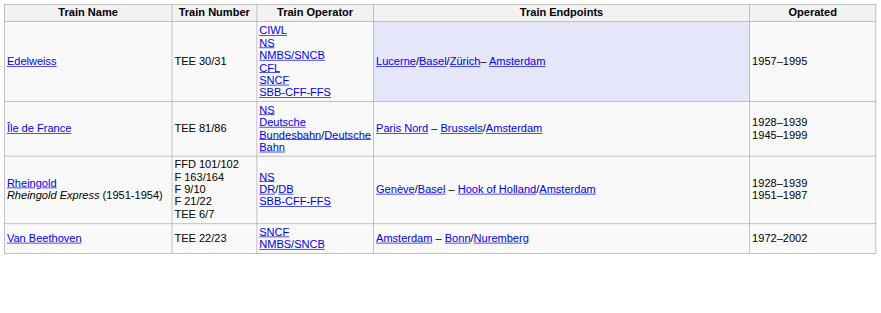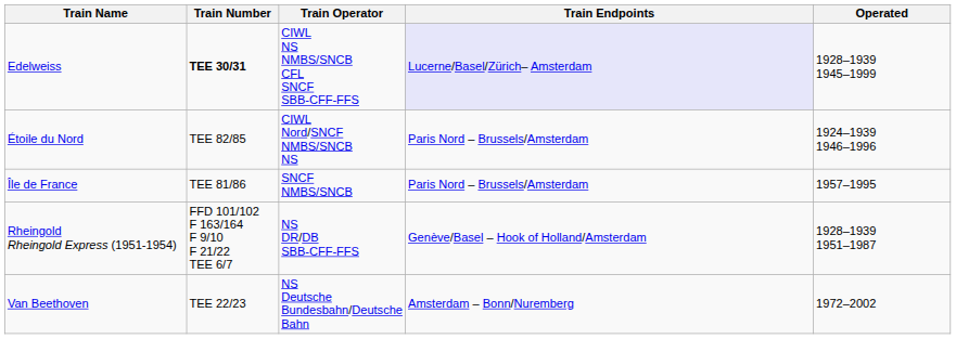 <table class="wikitable" width=100%>
 <tr>
 <th width=20%>Train Name</th>
 <th width=10%>Train Number</th>
 <th width=10%>Train Operator</th>
 <th width=45%>Train Endpoints</th>
 <th width=15%>Operated</th>
 </tr>
 <tr>
 <td><a href='#'>Edelweiss</a></td>
-<td>TEE 30/31</td>
+<td><strong>TEE 30/31</strong></td>
 <td><a href='#'>CIWL</a> <br> <a href='#'>NS</a> <br> <a href='#'>NMBS/SNCB</a> <br> <a href='#'>CFL</a> <br> <a href='#'>SNCF</a> <br> <a href='#'>SBB-CFF-FFS</a></td>
 <td style="background: lavender;"><a href='#'>Lucerne</a>/<a href='#'>Basel</a>/<a href='#'>Zürich</a>– <a href='#'>Amsterdam</a></td>
-<td>1957–1995</td>
+<td>1928–1939 <br> 1945–1999</td>
+</tr>
+<tr>
+<td><a href='#'>Étoile du Nord</a></td>
+<td>TEE 82/85</td>
+<td><a href='#'>CIWL</a> <br> <a href='#'>Nord</a>/<a href='#'>SNCF</a> <br> <a href='#'>NMBS/SNCB</a> <br> <a href='#'>NS</a></td>
+<td><a href='#'>Paris Nord</a> – <a href='#'>Brussels</a>/<a href='#'>Amsterdam</a></td>
+<td>1924–1939 <br> 1946–1996</td>
 </tr>
 <tr>
 <td><a href='#'>Île de France</a></td>
 <td>TEE 81/86</td>
-<td><a href='#'>NS</a> <br> <a href='#'>Deutsche Bundesbahn</a>/<a href='#'>Deutsche Bahn</a></td>
+<td><a href='#'>SNCF</a> <br> <a href='#'>NMBS/SNCB</a></td>
 <td><a href='#'>Paris Nord</a> – <a href='#'>Brussels</a>/<a href='#'>Amsterdam</a></td>
-<td>1928–1939 <br> 1945–1999</td>
+<td>1957–1995</td>
 </tr>
 <tr>
 <td><a href='#'>Rheingold</a> <br> <em>Rheingold Express</em> (1951-1954)</td>
 <td>FFD 101/102<br> F 163/164 <br> F 9/10 <br> F 21/22 <br> TEE 6/7</td>
 <td><a href='#'>NS</a> <br> <a href='#'>DR</a>/<a href='#'>DB</a> <br> <a href='#'>SBB-CFF-FFS</a></td>
 <td><a href='#'>Genève</a>/<a href='#'>Basel</a> – <a href='#'>Hook of Holland</a>/<a href='#'>Amsterdam</a></td>
 <td>1928–1939 <br> 1951–1987</td>
 </tr>
 <tr>
 <td><a href='#'>Van Beethoven</a></td>
 <td>TEE 22/23</td>
-<td><a href='#'>SNCF</a> <br> <a href='#'>NMBS/SNCB</a></td>
+<td><a href='#'>NS</a> <br> <a href='#'>Deutsche Bundesbahn</a>/<a href='#'>Deutsche Bahn</a></td>
 <td><a href='#'>Amsterdam</a> – <a href='#'>Bonn</a>/<a href='#'>Nuremberg</a></td>
 <td>1972–2002</td>
 </tr>
 </table>
